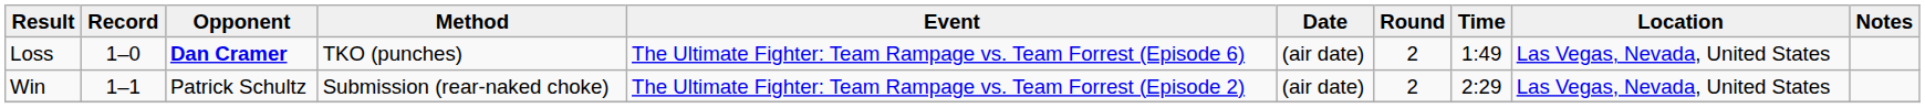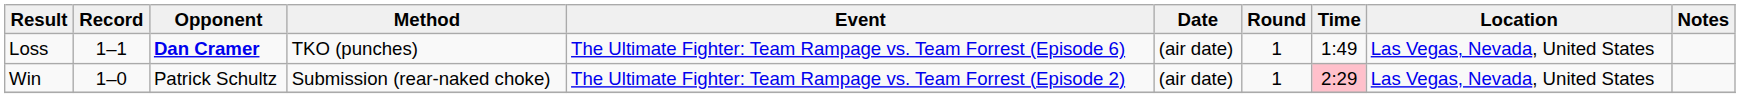 <table style="font-size: 85%; text-align: left;" class="wikitable sortable" width="100%">
 <tr>
 <td align="center" style="border-style:none none solid solid; background:#f0f0f0;"><strong>Result</strong></td>
 <td align="center" style="border-style:none none solid solid; background:#f0f0f0;"><strong>Record</strong></td>
 <td align="center" style="border-style:none none solid solid; background:#f0f0f0;"><strong>Opponent</strong></td>
 <td align="center" style="border-style:none none solid solid; background:#f0f0f0;"><strong>Method</strong></td>
 <td align="center" style="border-style:none none solid solid; background:#f0f0f0;"><strong>Event</strong></td>
 <td align="center" style="border-style:none none solid solid; background:#f0f0f0;"><strong>Date</strong></td>
 <td align="center" style="border-style:none none solid solid; background:#f0f0f0;"><strong>Round</strong></td>
 <td align="center" style="border-style:none none solid solid; background:#f0f0f0;"><strong>Time</strong></td>
 <td align="center" style="border-style:none none solid solid; background:#f0f0f0;"><strong>Location</strong></td>
 <td align="center" style="border-style:none none solid solid; background:#f0f0f0;"><strong>Notes</strong></td>
 </tr>
 <tr>
 <td>Loss</td>
-<td align=center>1–0</td>
+<td align=center>1–1</td>
 <td><strong><a href='#'>Dan Cramer</a></strong></td>
 <td>TKO (punches)</td>
 <td><a href='#'>The Ultimate Fighter: Team Rampage vs. Team Forrest (Episode 6)</a></td>
 <td> (air date)</td>
-<td align=center>2</td>
+<td align=center>1</td>
 <td align=center>1:49</td>
 <td><a href='#'>Las Vegas, Nevada</a>, United States</td>
 <td></td>
 </tr>
 <tr>
 <td>Win</td>
-<td align=center>1–1</td>
+<td align=center>1–0</td>
 <td>Patrick Schultz</td>
 <td>Submission (rear-naked choke)</td>
 <td><a href='#'>The Ultimate Fighter: Team Rampage vs. Team Forrest (Episode 2)</a></td>
 <td> (air date)</td>
-<td align=center>2</td>
-<td align=center>2:29</td>
+<td align=center>1</td>
+<td align=center style="background: pink;">2:29</td>
 <td><a href='#'>Las Vegas, Nevada</a>, United States</td>
 <td></td>
 </tr>
 <tr>
 </tr>
 </table>
